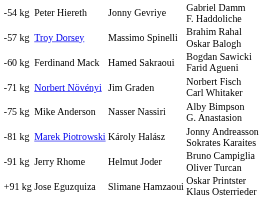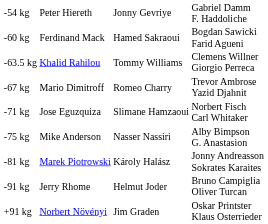 <table>
 <tr>
 <td>-54 kg</td>
 <td>Peter Hiereth </td>
 <td>Jonny Gevriye </td>
 <td>Gabriel Damm <br>F. Haddoliche </td>
 </tr>
 <tr>
-<td>-57 kg</td>
-<td><a href='#'>Troy Dorsey</a> </td>
-<td>Massimo Spinelli </td>
-<td>Brahim Rahal <br>Oskar Balogh </td>
-</tr>
-<tr>
 <td>-60 kg</td>
 <td>Ferdinand Mack </td>
 <td>Hamed Sakraoui </td>
 <td>Bogdan Sawicki <br>Farid Agueni </td>
 </tr>
 <tr>
+<td>-63.5 kg</td>
+<td><a href='#'>Khalid Rahilou</a> </td>
+<td>Tommy Williams </td>
+<td>Clemens Willner <br>Giorgio Perreca </td>
+</tr>
+<tr>
+<td>-67 kg</td>
+<td>Mario Dimitroff </td>
+<td>Romeo Charry </td>
+<td>Trevor Ambrose <br>Yazid Djahnit </td>
+</tr>
+<tr>
 <td>-71 kg</td>
-<td><a href='#'>Norbert Növényi</a> </td>
-<td>Jim Graden </td>
+<td>Jose Eguzquiza </td>
+<td>Slimane Hamzaoui </td>
 <td>Norbert Fisch <br>Carl Whitaker </td>
 </tr>
 <tr>
 <td>-75 kg</td>
 <td>Mike Anderson </td>
 <td>Nasser Nassiri </td>
 <td>Alby Bimpson <br>G. Anastasion </td>
 </tr>
 <tr>
 <td>-81 kg</td>
 <td><a href='#'>Marek Piotrowski</a> </td>
 <td>Károly Halász </td>
 <td>Jonny Andreasson <br>Sokrates Karaites </td>
 </tr>
 <tr>
 <td>-91 kg</td>
 <td>Jerry Rhome </td>
 <td>Helmut Joder </td>
 <td>Bruno Campiglia <br>Oliver Turcan </td>
 </tr>
 <tr>
 <td>+91 kg</td>
-<td>Jose Eguzquiza </td>
-<td>Slimane Hamzaoui </td>
+<td><a href='#'>Norbert Növényi</a> </td>
+<td>Jim Graden </td>
 <td>Oskar Printster <br>Klaus Osterrieder </td>
 </tr>
 <tr>
 </tr>
 </table>
